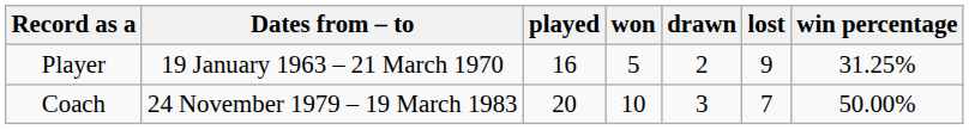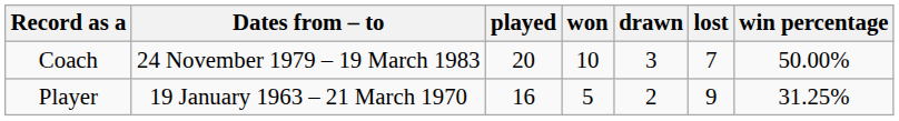 <table class="wikitable" style="text-align: center;">
 <tr>
 <th>Record as a</th>
 <th>Dates from – to</th>
 <th>played</th>
 <th>won</th>
 <th>drawn</th>
 <th>lost</th>
 <th>win percentage</th>
 </tr>
 <tr>
+<td>Coach</td>
+<td>24 November 1979 – 19 March 1983</td>
+<td>20</td>
+<td>10</td>
+<td>3</td>
+<td>7</td>
+<td>50.00%</td>
+</tr>
+<tr>
 <td>Player</td>
 <td>19 January 1963 – 21 March 1970</td>
 <td>16</td>
 <td>5</td>
 <td>2</td>
 <td>9</td>
 <td>31.25%</td>
 </tr>
-<tr>
-<td>Coach</td>
-<td>24 November 1979 – 19 March 1983</td>
-<td>20</td>
-<td>10</td>
-<td>3</td>
-<td>7</td>
-<td>50.00%</td>
-</tr>
 </table>
